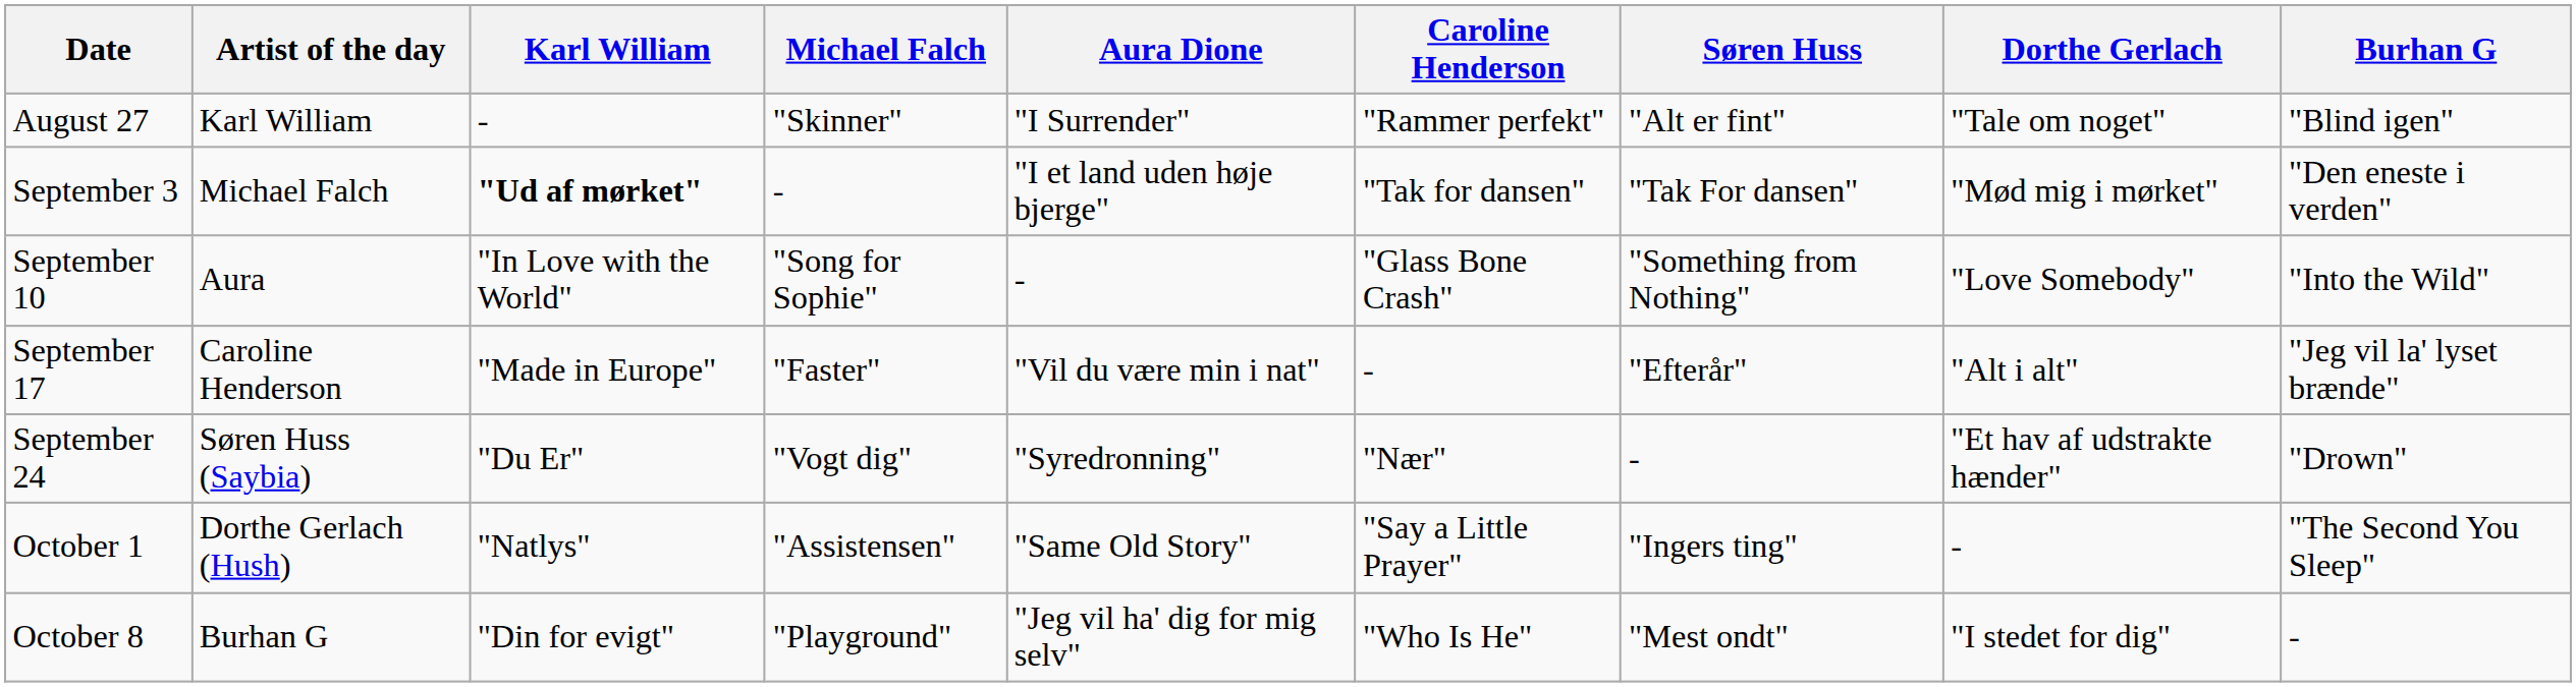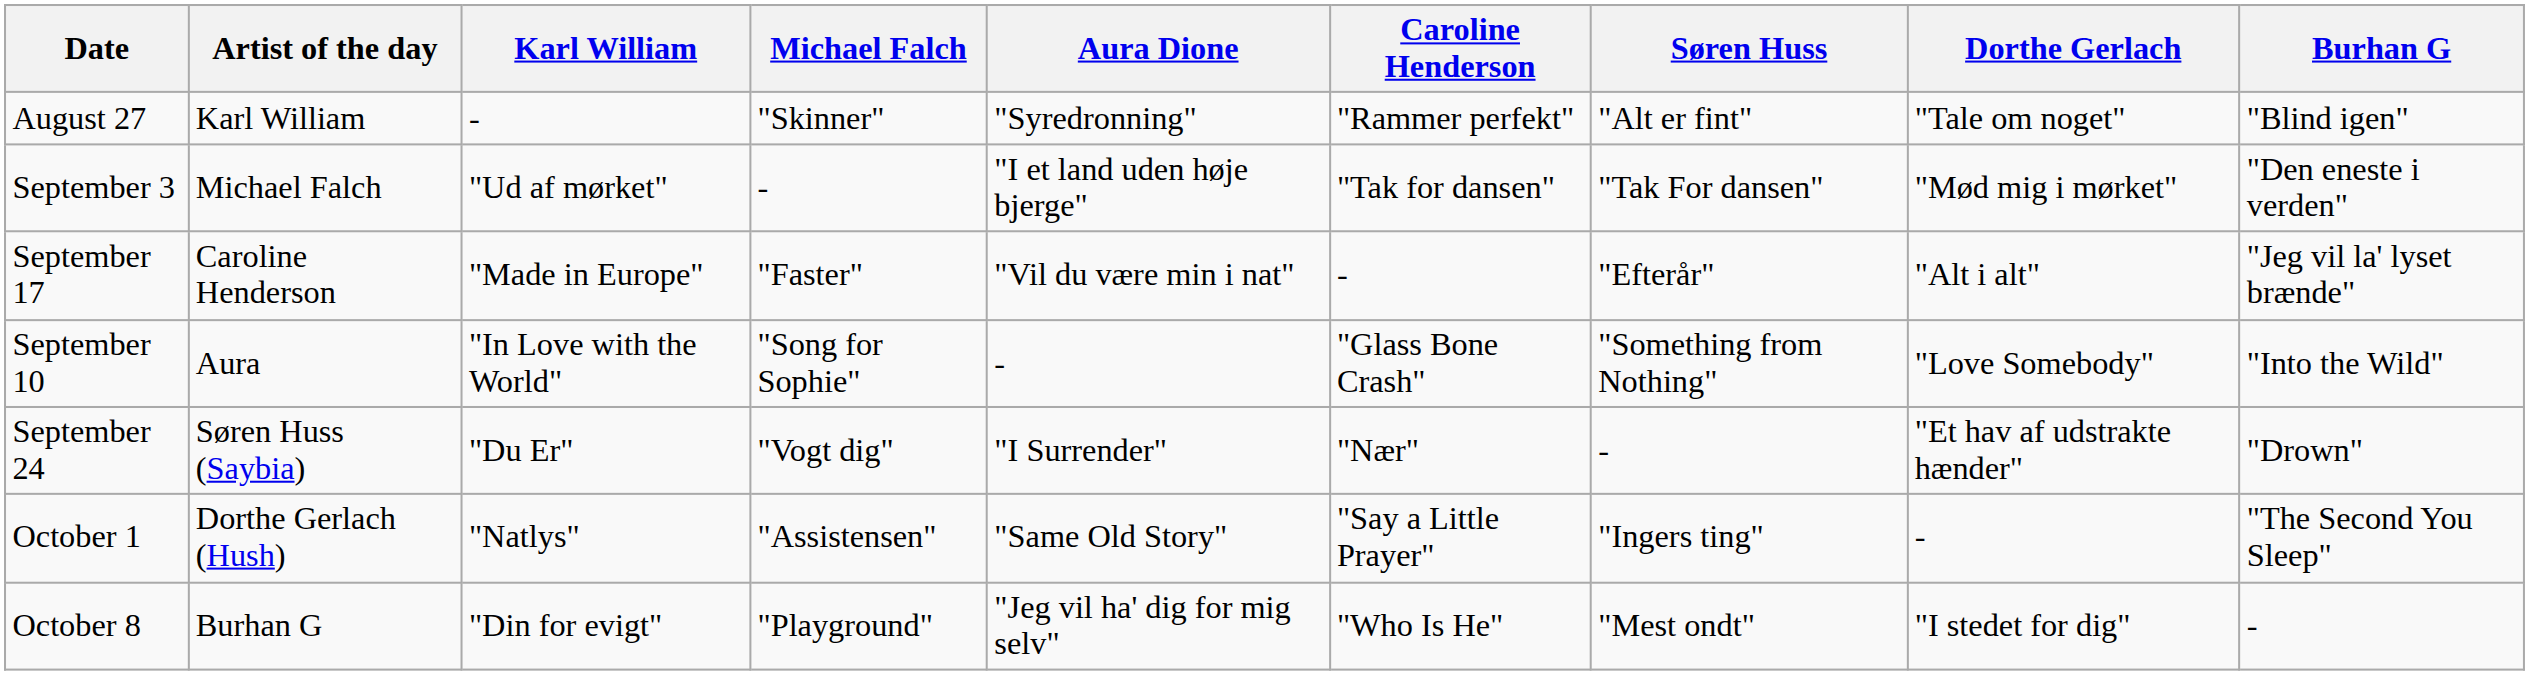 <table class="wikitable">
 <tr>
 <th>Date</th>
 <th>Artist of the day</th>
 <th><a href='#'>Karl William</a></th>
 <th><a href='#'>Michael Falch</a></th>
 <th><a href='#'>Aura Dione</a></th>
 <th><a href='#'>Caroline Henderson</a></th>
 <th><a href='#'>Søren Huss</a></th>
 <th><a href='#'>Dorthe Gerlach</a></th>
 <th><a href='#'>Burhan G</a></th>
 </tr>
 <tr>
 <td>August 27</td>
 <td>Karl William</td>
 <td>-</td>
 <td>"Skinner"</td>
-<td>"I Surrender"</td>
+<td>"Syredronning"</td>
 <td>"Rammer perfekt"</td>
 <td>"Alt er fint"</td>
 <td>"Tale om noget"</td>
 <td>"Blind igen"</td>
 </tr>
 <tr>
 <td>September 3</td>
 <td>Michael Falch</td>
-<td><strong>"Ud af mørket"</strong></td>
+<td>"Ud af mørket"</td>
 <td>-</td>
 <td>"I et land uden høje bjerge"</td>
 <td>"Tak for dansen"</td>
 <td>"Tak For dansen"</td>
 <td>"Mød mig i mørket"</td>
 <td>"Den eneste i verden"</td>
+</tr>
+<tr>
+<td>September 17</td>
+<td>Caroline Henderson</td>
+<td>"Made in Europe"</td>
+<td>"Faster"</td>
+<td>"Vil du være min i nat"</td>
+<td>-</td>
+<td>"Efterår"</td>
+<td>"Alt i alt"</td>
+<td>"Jeg vil la' lyset brænde"</td>
 </tr>
 <tr>
 <td>September 10</td>
 <td>Aura</td>
 <td>"In Love with the World"</td>
 <td>"Song for Sophie"</td>
 <td>-</td>
 <td>"Glass Bone Crash"</td>
 <td>"Something from Nothing"</td>
 <td>"Love Somebody"</td>
 <td>"Into the Wild"</td>
 </tr>
 <tr>
-<td>September 17</td>
-<td>Caroline Henderson</td>
-<td>"Made in Europe"</td>
-<td>"Faster"</td>
-<td>"Vil du være min i nat"</td>
-<td>-</td>
-<td>"Efterår"</td>
-<td>"Alt i alt"</td>
-<td>"Jeg vil la' lyset brænde"</td>
-</tr>
-<tr>
 <td>September 24</td>
 <td>Søren Huss (<a href='#'>Saybia</a>)</td>
 <td>"Du Er"</td>
 <td>"Vogt dig"</td>
-<td>"Syredronning"</td>
+<td>"I Surrender"</td>
 <td>"Nær"</td>
 <td>-</td>
 <td>"Et hav af udstrakte hænder"</td>
 <td>"Drown"</td>
 </tr>
 <tr>
 <td>October 1</td>
 <td>Dorthe Gerlach (<a href='#'>Hush</a>)</td>
 <td>"Natlys"</td>
 <td>"Assistensen"</td>
 <td>"Same Old Story"</td>
 <td>"Say a Little Prayer"</td>
 <td>"Ingers ting"</td>
 <td>-</td>
 <td>"The Second You Sleep"</td>
 </tr>
 <tr>
 <td>October 8</td>
 <td>Burhan G</td>
 <td>"Din for evigt"</td>
 <td>"Playground"</td>
 <td>"Jeg vil ha' dig for mig selv"</td>
 <td>"Who Is He"</td>
 <td>"Mest ondt"</td>
 <td>"I stedet for dig"</td>
 <td>-</td>
 </tr>
 </table>
